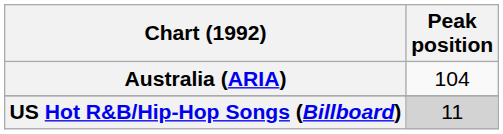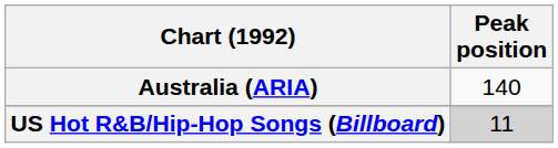 <table class="wikitable sortable plainrowheaders" style="text-align:center">
 <tr>
 <th scope="col">Chart (1992)</th>
 <th scope="col">Peak<br>position</th>
 </tr>
 <tr>
 <th scope="row">Australia (<a href='#'>ARIA</a>)</th>
-<td>104</td>
+<td>140</td>
 </tr>
 <tr>
 </tr>
 <tr>
 </tr>
 <tr>
 <th scope="row">US <a href='#'>Hot R&B/Hip-Hop Songs</a> (<em><a href='#'>Billboard</a></em>)</th>
 <td style="background: lightgrey;">11</td>
 </tr>
 </table>
